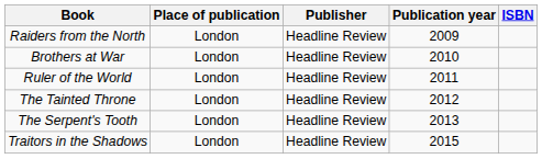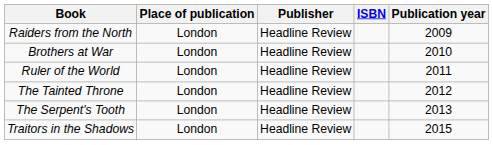 <table class="wikitable" width="auto" style="text-align: center">
 <tr>
 <th>Book</th>
 <th>Place of publication</th>
 <th>Publisher</th>
+<th><a href='#'>ISBN</a></th>
 <th>Publication year</th>
-<th><a href='#'>ISBN</a></th>
 </tr>
 <tr>
 <td><em>Raiders from the North</em></td>
 <td>London</td>
 <td>Headline Review</td>
+<td></td>
 <td>2009</td>
-<td></td>
 </tr>
 <tr>
 <td><em>Brothers at War</em></td>
 <td>London</td>
 <td>Headline Review</td>
+<td></td>
 <td>2010</td>
-<td></td>
 </tr>
 <tr>
 <td><em>Ruler of the World</em></td>
 <td>London</td>
 <td>Headline Review</td>
+<td></td>
 <td>2011</td>
-<td></td>
 </tr>
 <tr>
 <td><em>The Tainted Throne</em></td>
 <td>London</td>
 <td>Headline Review</td>
+<td></td>
 <td>2012</td>
-<td></td>
 </tr>
 <tr>
 <td><em>The Serpent's Tooth</em></td>
 <td>London</td>
 <td>Headline Review</td>
+<td></td>
 <td>2013</td>
-<td></td>
 </tr>
 <tr>
 <td><em>Traitors in the Shadows</em></td>
 <td>London</td>
 <td>Headline Review</td>
+<td></td>
 <td>2015</td>
-<td></td>
 </tr>
 </table>
